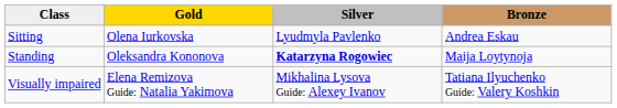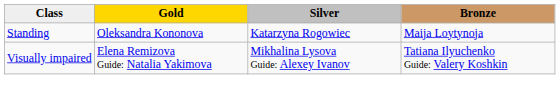 <table class="wikitable" style="text-align:left">
 <tr align="center">
 <td bgcolor=efefef><strong>Class</strong></td>
 <td width=200 bgcolor=gold><strong>Gold</strong></td>
 <td width=200 bgcolor=silver><strong>Silver</strong></td>
 <td width=200 bgcolor=CC9966><strong>Bronze</strong></td>
 </tr>
 <tr>
-<td><a href='#'>Sitting</a></td>
-<td><a href='#'>Olena Iurkovska</a><br><em></em></td>
-<td><a href='#'>Lyudmyla Pavlenko</a><br><em></em></td>
-<td><a href='#'>Andrea Eskau</a><br><em></em></td>
-</tr>
-<tr>
 <td><a href='#'>Standing</a></td>
 <td><a href='#'>Oleksandra Kononova</a><br><em></em></td>
-<td><strong><a href='#'>Katarzyna Rogowiec</a><br><em></em></strong></td>
+<td><a href='#'>Katarzyna Rogowiec</a><br><em></em></td>
 <td><a href='#'>Maija Loytynoja</a><br><em></em></td>
 </tr>
 <tr>
 <td><a href='#'>Visually impaired</a></td>
 <td><a href='#'>Elena Remizova</a><br><small>Guide:</small> <a href='#'>Natalia Yakimova</a><br><em></em></td>
 <td><a href='#'>Mikhalina Lysova</a><br><small>Guide:</small> <a href='#'>Alexey Ivanov</a><br><em></em></td>
 <td><a href='#'>Tatiana Ilyuchenko</a><br><small>Guide:</small> <a href='#'>Valery Koshkin</a><br><em></em></td>
 </tr>
 </table>
